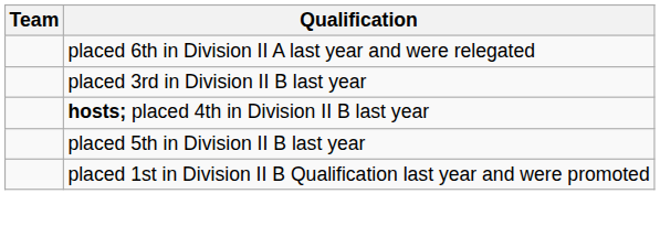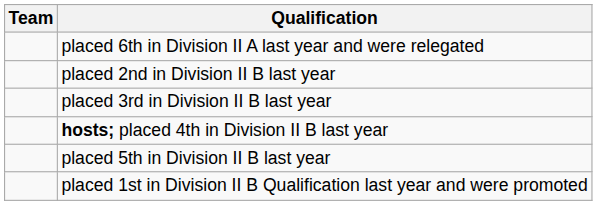 <table class="wikitable">
 <tr>
 <th>Team</th>
 <th>Qualification</th>
 </tr>
 <tr>
 <td></td>
 <td>placed 6th in Division II A last year and were relegated</td>
+</tr>
+<tr>
+<td></td>
+<td>placed 2nd in Division II B last year</td>
 </tr>
 <tr>
 <td></td>
 <td>placed 3rd in Division II B last year</td>
 </tr>
 <tr>
 <td></td>
 <td><strong>hosts;</strong> placed 4th in Division II B last year</td>
 </tr>
 <tr>
 <td></td>
 <td>placed 5th in Division II B last year</td>
 </tr>
 <tr>
 <td></td>
 <td>placed 1st in Division II B Qualification last year and were promoted</td>
 </tr>
 </table>
